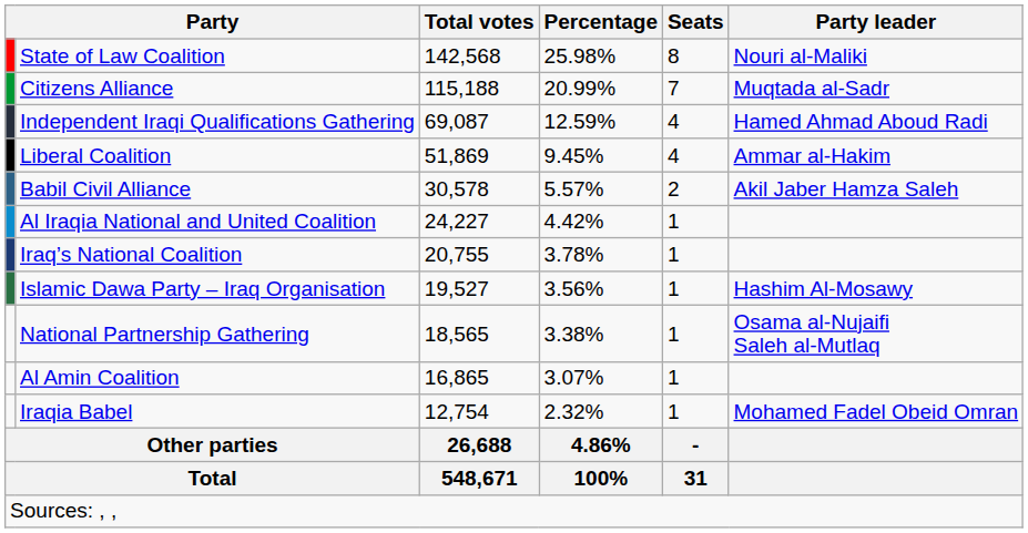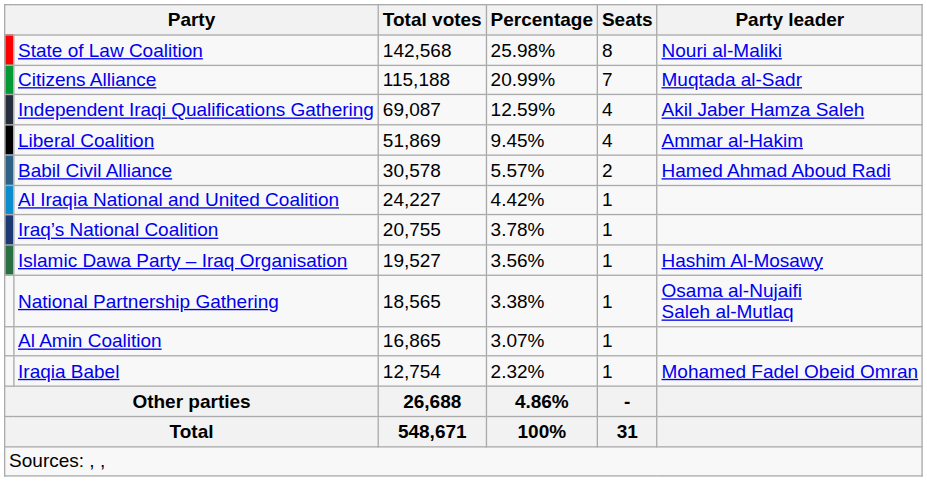 <table class="wikitable sortable" style="border:1px solid #8888aa; background-color:#f8f8f8; padding:0px; font-size:90%;">
 <tr style="background-color:#E9E9E9">
 <th colspan=2>Party</th>
 <th>Total votes</th>
 <th>Percentage</th>
 <th>Seats</th>
 <th>Party leader</th>
 </tr>
 <tr>
 <td bgcolor="#FF0000"></td>
 <td><a href='#'>State of Law Coalition</a></td>
 <td>142,568</td>
 <td>25.98%</td>
 <td>8</td>
 <td><a href='#'>Nouri al-Maliki</a></td>
 </tr>
 <tr>
 <td bgcolor="#009933"></td>
 <td><a href='#'>Citizens Alliance</a></td>
 <td>115,188</td>
 <td>20.99%</td>
 <td>7</td>
 <td><a href='#'>Muqtada al-Sadr</a></td>
 </tr>
 <tr>
 <td bgcolor="#262E3D"></td>
 <td><a href='#'>Independent Iraqi Qualifications Gathering</a></td>
 <td>69,087</td>
 <td>12.59%</td>
 <td>4</td>
-<td><a href='#'>Hamed Ahmad Aboud Radi</a></td>
+<td><a href='#'>Akil Jaber Hamza Saleh</a></td>
 </tr>
 <tr>
 <td bgcolor="#000000"></td>
 <td><a href='#'>Liberal Coalition</a></td>
 <td>51,869</td>
 <td>9.45%</td>
 <td>4</td>
 <td><a href='#'>Ammar al-Hakim</a></td>
 </tr>
 <tr>
 <td bgcolor="#2D6186"></td>
 <td><a href='#'>Babil Civil Alliance</a></td>
 <td>30,578</td>
 <td>5.57%</td>
 <td>2</td>
-<td><a href='#'>Akil Jaber Hamza Saleh</a></td>
+<td><a href='#'>Hamed Ahmad Aboud Radi</a></td>
 </tr>
 <tr>
 <td bgcolor="#098DCD"></td>
 <td><a href='#'>Al Iraqia National and United Coalition</a></td>
 <td>24,227</td>
 <td>4.42%</td>
 <td>1</td>
 <td></td>
 </tr>
 <tr>
 <td bgcolor="#1C3973"></td>
 <td><a href='#'>Iraq’s National Coalition</a></td>
 <td>20,755</td>
 <td>3.78%</td>
 <td>1</td>
 <td></td>
 </tr>
 <tr>
 <td bgcolor="#286F42"></td>
 <td><a href='#'>Islamic Dawa Party – Iraq Organisation</a></td>
 <td>19,527</td>
 <td>3.56%</td>
 <td>1</td>
 <td><a href='#'>Hashim Al-Mosawy</a></td>
 </tr>
 <tr>
 <td></td>
 <td><a href='#'>National Partnership Gathering</a></td>
 <td>18,565</td>
 <td>3.38%</td>
 <td>1</td>
 <td><a href='#'>Osama al-Nujaifi</a><br><a href='#'>Saleh al-Mutlaq</a></td>
 </tr>
 <tr>
 <td></td>
 <td><a href='#'>Al Amin Coalition</a></td>
 <td>16,865</td>
 <td>3.07%</td>
 <td>1</td>
 <td></td>
 </tr>
 <tr>
 <td></td>
 <td><a href='#'>Iraqia Babel</a></td>
 <td>12,754</td>
 <td>2.32%</td>
 <td>1</td>
 <td><a href='#'>Mohamed Fadel Obeid Omran</a></td>
 </tr>
 <tr>
 <th colspan=2>Other parties</th>
 <th>26,688</th>
 <th>4.86%</th>
 <th>-</th>
 <th></th>
 </tr>
 <tr>
 <th colspan=2><strong>Total</strong></th>
 <th><strong>548,671</strong></th>
 <th><strong>100%</strong></th>
 <th><strong>31</strong></th>
 <th></th>
 </tr>
 <tr>
 <td colspan=7 align=left>Sources: , , </td>
 </tr>
 </table>
